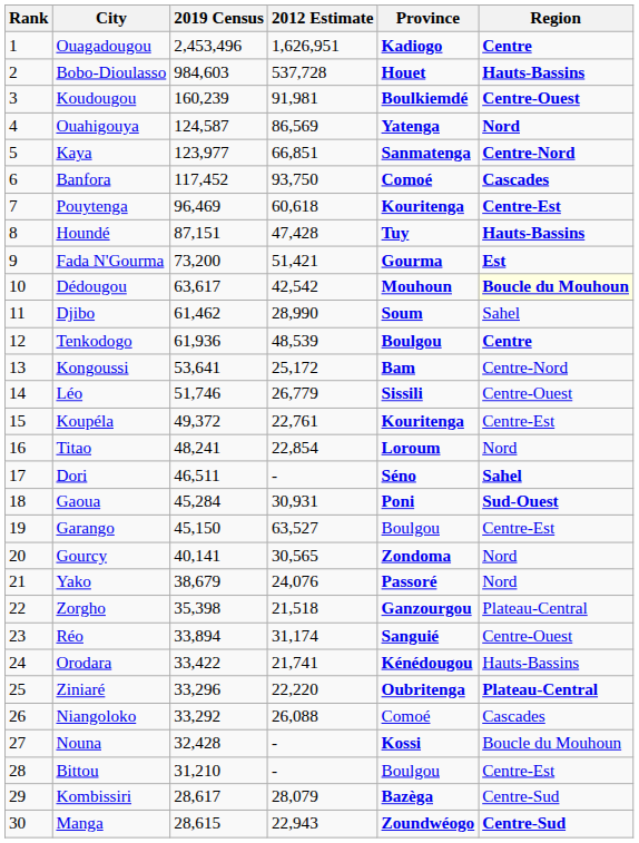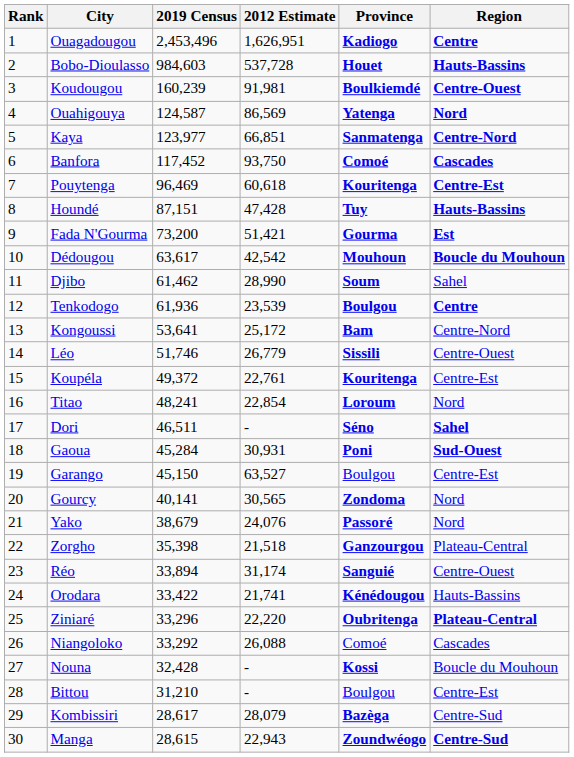 <table class=" sortable wikitable">
 <tr>
 <th>Rank</th>
 <th>City</th>
 <th>2019 Census</th>
 <th>2012 Estimate</th>
 <th>Province</th>
 <th>Region</th>
 </tr>
 <tr>
 <td>1</td>
 <td><a href='#'>Ouagadougou</a></td>
 <td>2,453,496</td>
 <td>1,626,951</td>
 <td><a href='#'><strong>Kadiogo</strong></a></td>
 <td><a href='#'><strong>Centre</strong></a></td>
 </tr>
 <tr>
 <td>2</td>
 <td><a href='#'>Bobo-Dioulasso</a></td>
 <td>984,603</td>
 <td>537,728</td>
 <td><a href='#'><strong>Houet</strong></a></td>
 <td><a href='#'><strong>Hauts-Bassins</strong></a></td>
 </tr>
 <tr>
 <td>3</td>
 <td><a href='#'>Koudougou</a></td>
 <td>160,239</td>
 <td>91,981</td>
 <td><a href='#'><strong>Boulkiemdé</strong></a></td>
 <td><a href='#'><strong>Centre-Ouest</strong></a></td>
 </tr>
 <tr>
 <td>4</td>
 <td><a href='#'>Ouahigouya</a></td>
 <td>124,587</td>
 <td>86,569</td>
 <td><a href='#'><strong>Yatenga</strong></a></td>
 <td><a href='#'><strong>Nord</strong></a></td>
 </tr>
 <tr>
 <td>5</td>
 <td><a href='#'>Kaya</a></td>
 <td>123,977</td>
 <td>66,851</td>
 <td><a href='#'><strong>Sanmatenga</strong></a></td>
 <td><a href='#'><strong>Centre-Nord</strong></a></td>
 </tr>
 <tr>
 <td>6</td>
 <td><a href='#'>Banfora</a></td>
 <td>117,452</td>
 <td>93,750</td>
 <td><a href='#'><strong>Comoé</strong></a></td>
 <td><a href='#'><strong>Cascades</strong></a></td>
 </tr>
 <tr>
 <td>7</td>
 <td><a href='#'>Pouytenga</a></td>
 <td>96,469</td>
 <td>60,618</td>
 <td><a href='#'><strong>Kouritenga</strong></a></td>
 <td><a href='#'><strong>Centre-Est</strong></a></td>
 </tr>
 <tr>
 <td>8</td>
 <td><a href='#'>Houndé</a></td>
 <td>87,151</td>
 <td>47,428</td>
 <td><a href='#'><strong>Tuy</strong></a></td>
 <td><a href='#'><strong>Hauts-Bassins</strong></a></td>
 </tr>
 <tr>
 <td>9</td>
 <td><a href='#'>Fada N'Gourma</a></td>
 <td>73,200</td>
 <td>51,421</td>
 <td><a href='#'><strong>Gourma</strong></a></td>
 <td><a href='#'><strong>Est</strong></a></td>
 </tr>
 <tr>
 <td>10</td>
 <td><a href='#'>Dédougou</a></td>
 <td>63,617</td>
 <td>42,542</td>
 <td><a href='#'><strong>Mouhoun</strong></a></td>
-<td style="background: lightyellow;"><a href='#'><strong>Boucle du Mouhoun</strong></a></td>
+<td><a href='#'><strong>Boucle du Mouhoun</strong></a></td>
 </tr>
 <tr>
 <td>11</td>
 <td><a href='#'>Djibo</a></td>
 <td>61,462</td>
 <td>28,990</td>
 <td><a href='#'><strong>Soum</strong></a></td>
 <td><a href='#'>Sahel</a></td>
 </tr>
 <tr>
 <td>12</td>
 <td><a href='#'>Tenkodogo</a></td>
 <td>61,936</td>
-<td>48,539</td>
+<td>23,539</td>
 <td><a href='#'><strong>Boulgou</strong></a></td>
 <td><a href='#'><strong>Centre</strong></a></td>
 </tr>
 <tr>
 <td>13</td>
 <td><a href='#'>Kongoussi</a></td>
 <td>53,641</td>
 <td>25,172</td>
 <td><a href='#'><strong>Bam</strong></a></td>
 <td><a href='#'>Centre-Nord</a></td>
 </tr>
 <tr>
 <td>14</td>
 <td><a href='#'>Léo</a></td>
 <td>51,746</td>
 <td>26,779</td>
 <td><a href='#'><strong>Sissili</strong></a></td>
 <td><a href='#'>Centre-Ouest</a></td>
 </tr>
 <tr>
 <td>15</td>
 <td><a href='#'>Koupéla</a></td>
 <td>49,372</td>
 <td>22,761</td>
 <td><a href='#'><strong>Kouritenga</strong></a></td>
 <td><a href='#'>Centre-Est</a></td>
 </tr>
 <tr>
 <td>16</td>
 <td><a href='#'>Titao</a></td>
 <td>48,241</td>
 <td>22,854</td>
 <td><a href='#'><strong>Loroum</strong></a></td>
 <td><a href='#'>Nord</a></td>
 </tr>
 <tr>
 <td>17</td>
 <td><a href='#'>Dori</a></td>
 <td>46,511</td>
 <td>-</td>
 <td><a href='#'><strong>Séno</strong></a></td>
 <td><a href='#'><strong>Sahel</strong></a></td>
 </tr>
 <tr>
 <td>18</td>
 <td><a href='#'>Gaoua</a></td>
 <td>45,284</td>
 <td>30,931</td>
 <td><a href='#'><strong>Poni</strong></a></td>
 <td><a href='#'><strong>Sud-Ouest</strong></a></td>
 </tr>
 <tr>
 <td>19</td>
 <td><a href='#'>Garango</a></td>
 <td>45,150</td>
 <td>63,527</td>
 <td><a href='#'>Boulgou</a></td>
 <td><a href='#'>Centre-Est</a></td>
 </tr>
 <tr>
 <td>20</td>
 <td><a href='#'>Gourcy</a></td>
 <td>40,141</td>
 <td>30,565</td>
 <td><a href='#'><strong>Zondoma</strong></a></td>
 <td><a href='#'>Nord</a></td>
 </tr>
 <tr>
 <td>21</td>
 <td><a href='#'>Yako</a></td>
 <td>38,679</td>
 <td>24,076</td>
 <td><a href='#'><strong>Passoré</strong></a></td>
 <td><a href='#'>Nord</a></td>
 </tr>
 <tr>
 <td>22</td>
 <td><a href='#'>Zorgho</a></td>
 <td>35,398</td>
 <td>21,518</td>
 <td><a href='#'><strong>Ganzourgou</strong></a></td>
 <td><a href='#'>Plateau-Central</a></td>
 </tr>
 <tr>
 <td>23</td>
 <td><a href='#'>Réo</a></td>
 <td>33,894</td>
 <td>31,174</td>
 <td><a href='#'><strong>Sanguié</strong></a></td>
 <td><a href='#'>Centre-Ouest</a></td>
 </tr>
 <tr>
 <td>24</td>
 <td><a href='#'>Orodara</a></td>
 <td>33,422</td>
 <td>21,741</td>
 <td><a href='#'><strong>Kénédougou</strong></a></td>
 <td><a href='#'>Hauts-Bassins</a></td>
 </tr>
 <tr>
 <td>25</td>
 <td><a href='#'>Ziniaré</a></td>
 <td>33,296</td>
 <td>22,220</td>
 <td><a href='#'><strong>Oubritenga</strong></a></td>
 <td><a href='#'><strong>Plateau-Central</strong></a></td>
 </tr>
 <tr>
 <td>26</td>
 <td><a href='#'>Niangoloko</a></td>
 <td>33,292</td>
 <td>26,088</td>
 <td><a href='#'>Comoé</a></td>
 <td><a href='#'>Cascades</a></td>
 </tr>
 <tr>
 <td>27</td>
 <td><a href='#'>Nouna</a></td>
 <td>32,428</td>
 <td>-</td>
 <td><a href='#'><strong>Kossi</strong></a></td>
 <td><a href='#'>Boucle du Mouhoun</a></td>
 </tr>
 <tr>
 <td>28</td>
 <td><a href='#'>Bittou</a></td>
 <td>31,210</td>
 <td>-</td>
 <td><a href='#'>Boulgou</a></td>
 <td><a href='#'>Centre-Est</a></td>
 </tr>
 <tr>
 <td>29</td>
 <td><a href='#'>Kombissiri</a></td>
 <td>28,617</td>
 <td>28,079</td>
 <td><a href='#'><strong>Bazèga</strong></a></td>
 <td><a href='#'>Centre-Sud</a></td>
 </tr>
 <tr>
 <td>30</td>
 <td><a href='#'>Manga</a></td>
 <td>28,615</td>
 <td>22,943</td>
 <td><a href='#'><strong>Zoundwéogo</strong></a></td>
 <td><a href='#'><strong>Centre-Sud</strong></a></td>
 </tr>
 </table>
